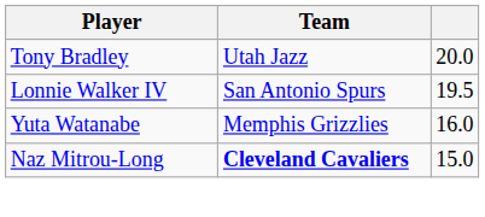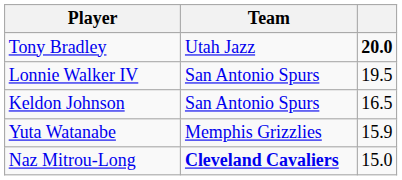 <table class="wikitable" style="text-align:left">
 <tr>
 <th width="150px">Player</th>
 <th width="150px">Team</th>
 <th width="25px"></th>
 </tr>
 <tr>
 <td><a href='#'>Tony Bradley</a></td>
 <td><a href='#'>Utah Jazz</a></td>
-<td align="center">20.0</td>
+<td align="center"><strong>20.0</strong></td>
 </tr>
 <tr>
 <td><a href='#'>Lonnie Walker IV</a></td>
 <td><a href='#'>San Antonio Spurs</a></td>
 <td align="center">19.5</td>
 </tr>
 <tr>
+<td><a href='#'>Keldon Johnson</a></td>
+<td><a href='#'>San Antonio Spurs</a></td>
+<td align="center">16.5</td>
+</tr>
+<tr>
 <td><a href='#'>Yuta Watanabe</a></td>
 <td><a href='#'>Memphis Grizzlies</a></td>
-<td align="center">16.0</td>
+<td align="center">15.9</td>
 </tr>
 <tr>
 <td><a href='#'>Naz Mitrou-Long</a></td>
 <td><strong><a href='#'>Cleveland Cavaliers</a></strong></td>
 <td align="center">15.0</td>
 </tr>
 </table>
